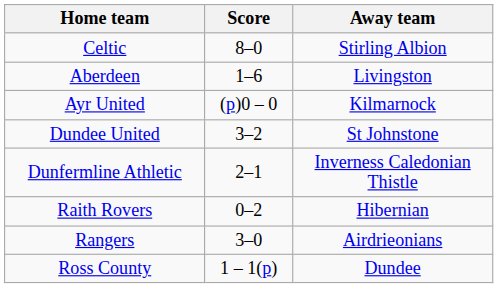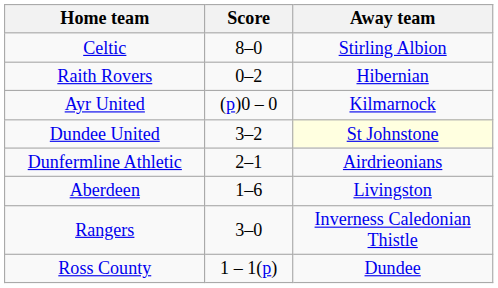 <table class="wikitable" style="text-align: center">
 <tr>
 <th width=170>Home team</th>
 <th width=70>Score</th>
 <th width=170>Away team</th>
 </tr>
 <tr>
 <td><a href='#'>Celtic</a></td>
 <td>8–0</td>
 <td><a href='#'>Stirling Albion</a></td>
 </tr>
 <tr>
-<td><a href='#'>Aberdeen</a></td>
-<td>1–6</td>
-<td><a href='#'>Livingston</a></td>
+<td><a href='#'>Raith Rovers</a></td>
+<td>0–2</td>
+<td><a href='#'>Hibernian</a></td>
 </tr>
 <tr>
 <td><a href='#'>Ayr United</a></td>
 <td>(<a href='#'>p</a>)0 – 0</td>
 <td><a href='#'>Kilmarnock</a></td>
 </tr>
 <tr>
 <td><a href='#'>Dundee United</a></td>
 <td>3–2</td>
-<td><a href='#'>St Johnstone</a></td>
+<td style="background: lightyellow;"><a href='#'>St Johnstone</a></td>
 </tr>
 <tr>
 <td><a href='#'>Dunfermline Athletic</a></td>
 <td>2–1</td>
-<td><a href='#'>Inverness Caledonian Thistle</a></td>
+<td><a href='#'>Airdrieonians</a></td>
 </tr>
 <tr>
-<td><a href='#'>Raith Rovers</a></td>
-<td>0–2</td>
-<td><a href='#'>Hibernian</a></td>
+<td><a href='#'>Aberdeen</a></td>
+<td>1–6</td>
+<td><a href='#'>Livingston</a></td>
 </tr>
 <tr>
 <td><a href='#'>Rangers</a></td>
 <td>3–0</td>
-<td><a href='#'>Airdrieonians</a></td>
+<td><a href='#'>Inverness Caledonian Thistle</a></td>
 </tr>
 <tr>
 <td><a href='#'>Ross County</a></td>
 <td>1 – 1(<a href='#'>p</a>)</td>
 <td><a href='#'>Dundee</a></td>
 </tr>
 </table>
